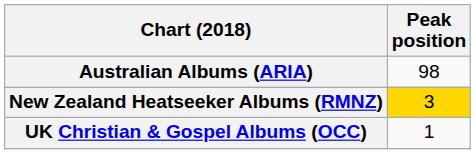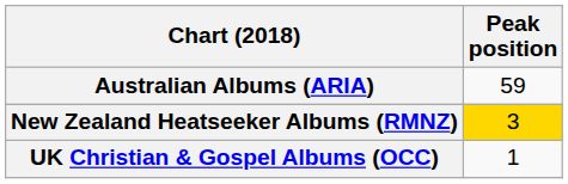 <table class="wikitable sortable plainrowheaders" style="text-align:center">
 <tr>
 <th scope="col">Chart (2018)</th>
 <th scope="col">Peak<br>position</th>
 </tr>
 <tr>
 <th scope="row">Australian Albums (<a href='#'>ARIA</a>)</th>
-<td>98</td>
+<td>59</td>
 </tr>
 <tr>
 </tr>
 <tr>
 <th scope="row">New Zealand Heatseeker Albums (<a href='#'>RMNZ</a>)</th>
 <td style="background: gold;">3</td>
 </tr>
 <tr>
 <th scope="row">UK <a href='#'>Christian & Gospel Albums</a> (<a href='#'>OCC</a>)</th>
 <td>1</td>
 </tr>
 <tr>
 </tr>
 <tr>
 </tr>
 <tr>
 </tr>
 </table>
